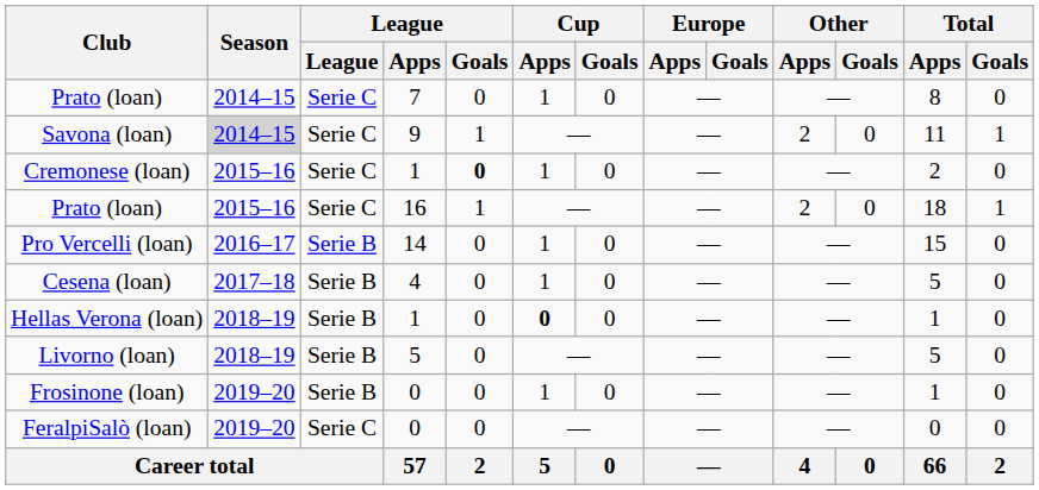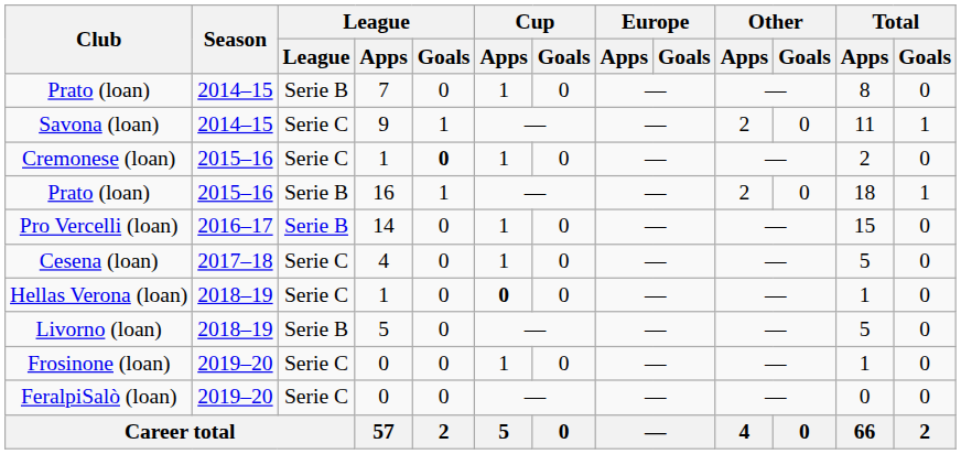 <table class="wikitable" style="text-align: center;">
 <tr>
 <th rowspan="2">Club</th>
 <th rowspan="2">Season</th>
 <th colspan="3">League</th>
 <th colspan="2">Cup</th>
 <th colspan="2">Europe</th>
 <th colspan="2">Other</th>
 <th colspan="2">Total</th>
 </tr>
 <tr>
 <th>League</th>
 <th>Apps</th>
 <th>Goals</th>
 <th>Apps</th>
 <th>Goals</th>
 <th>Apps</th>
 <th>Goals</th>
 <th>Apps</th>
 <th>Goals</th>
 <th>Apps</th>
 <th>Goals</th>
 </tr>
 <tr>
 <td><a href='#'>Prato</a> (loan)</td>
 <td><a href='#'>2014–15</a></td>
-<td><a href='#'>Serie C</a></td>
+<td>Serie B</td>
 <td>7</td>
 <td>0</td>
 <td>1</td>
 <td>0</td>
 <td colspan="2">—</td>
 <td colspan="2">—</td>
 <td>8</td>
 <td>0</td>
 </tr>
 <tr>
 <td><a href='#'>Savona</a> (loan)</td>
-<td style="background: lightgrey;"><a href='#'>2014–15</a></td>
+<td><a href='#'>2014–15</a></td>
 <td>Serie C</td>
 <td>9</td>
 <td>1</td>
 <td colspan="2">—</td>
 <td colspan="2">—</td>
 <td>2</td>
 <td>0</td>
 <td>11</td>
 <td>1</td>
 </tr>
 <tr>
 <td><a href='#'>Cremonese</a> (loan)</td>
 <td><a href='#'>2015–16</a></td>
 <td>Serie C</td>
 <td>1</td>
 <td><strong>0</strong></td>
 <td>1</td>
 <td>0</td>
 <td colspan="2">—</td>
 <td colspan="2">—</td>
 <td>2</td>
 <td>0</td>
 </tr>
 <tr>
 <td><a href='#'>Prato</a> (loan)</td>
 <td><a href='#'>2015–16</a></td>
-<td>Serie C</td>
+<td>Serie B</td>
 <td>16</td>
 <td>1</td>
 <td colspan="2">—</td>
 <td colspan="2">—</td>
 <td>2</td>
 <td>0</td>
 <td>18</td>
 <td>1</td>
 </tr>
 <tr>
 <td><a href='#'>Pro Vercelli</a> (loan)</td>
 <td><a href='#'>2016–17</a></td>
 <td><a href='#'>Serie B</a></td>
 <td>14</td>
 <td>0</td>
 <td>1</td>
 <td>0</td>
 <td colspan="2">—</td>
 <td colspan="2">—</td>
 <td>15</td>
 <td>0</td>
 </tr>
 <tr>
 <td><a href='#'>Cesena</a> (loan)</td>
 <td><a href='#'>2017–18</a></td>
-<td>Serie B</td>
+<td>Serie C</td>
 <td>4</td>
 <td>0</td>
 <td>1</td>
 <td>0</td>
 <td colspan="2">—</td>
 <td colspan="2">—</td>
 <td>5</td>
 <td>0</td>
 </tr>
 <tr>
 <td><a href='#'>Hellas Verona</a> (loan)</td>
 <td><a href='#'>2018–19</a></td>
-<td>Serie B</td>
+<td>Serie C</td>
 <td>1</td>
 <td>0</td>
 <td><strong>0</strong></td>
 <td>0</td>
 <td colspan="2">—</td>
 <td colspan="2">—</td>
 <td>1</td>
 <td>0</td>
 </tr>
 <tr>
 <td><a href='#'>Livorno</a> (loan)</td>
 <td><a href='#'>2018–19</a></td>
 <td>Serie B</td>
 <td>5</td>
 <td>0</td>
 <td colspan="2">—</td>
 <td colspan="2">—</td>
 <td colspan="2">—</td>
 <td>5</td>
 <td>0</td>
 </tr>
 <tr>
 <td><a href='#'>Frosinone</a> (loan)</td>
 <td><a href='#'>2019–20</a></td>
-<td>Serie B</td>
+<td>Serie C</td>
 <td>0</td>
 <td>0</td>
 <td>1</td>
 <td>0</td>
 <td colspan="2">—</td>
 <td colspan="2">—</td>
 <td>1</td>
 <td>0</td>
 </tr>
 <tr>
 <td><a href='#'>FeralpiSalò</a> (loan)</td>
 <td><a href='#'>2019–20</a></td>
 <td>Serie C</td>
 <td>0</td>
 <td>0</td>
 <td colspan="2">—</td>
 <td colspan="2">—</td>
 <td colspan="2">—</td>
 <td>0</td>
 <td>0</td>
 </tr>
 <tr>
 <th colspan="3">Career total</th>
 <th>57</th>
 <th>2</th>
 <th>5</th>
 <th>0</th>
 <th colspan="2">—</th>
 <th>4</th>
 <th>0</th>
 <th>66</th>
 <th>2</th>
 </tr>
 </table>
